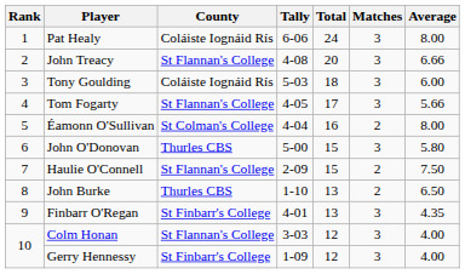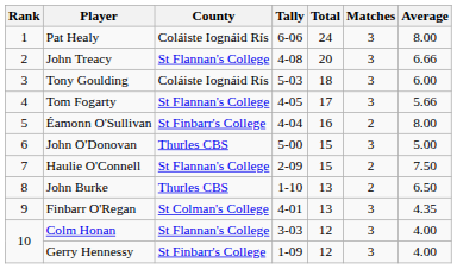 <table class="wikitable">
 <tr>
 <th>Rank</th>
 <th>Player</th>
 <th>County</th>
 <th>Tally</th>
 <th>Total</th>
 <th>Matches</th>
 <th>Average</th>
 </tr>
 <tr>
 <td rowspan=1 align=center>1</td>
 <td>Pat Healy</td>
 <td>Coláiste Iognáid Rís</td>
 <td align=center>6-06</td>
 <td align=center>24</td>
 <td align=center>3</td>
 <td align=center>8.00</td>
 </tr>
 <tr>
 <td rowspan=1 align=center>2</td>
 <td>John Treacy</td>
 <td><a href='#'>St Flannan's College</a></td>
 <td align=center>4-08</td>
 <td align=center>20</td>
 <td align=center>3</td>
 <td align=center>6.66</td>
 </tr>
 <tr>
 <td rowspan=1 align=center>3</td>
 <td>Tony Goulding</td>
 <td>Coláiste Iognáid Rís</td>
 <td align=center>5-03</td>
 <td align=center>18</td>
 <td align=center>3</td>
 <td align=center>6.00</td>
 </tr>
 <tr>
 <td rowspan=1 align=center>4</td>
 <td>Tom Fogarty</td>
 <td><a href='#'>St Flannan's College</a></td>
 <td align=center>4-05</td>
 <td align=center>17</td>
 <td align=center>3</td>
 <td align=center>5.66</td>
 </tr>
 <tr>
 <td rowspan=1 align=center>5</td>
 <td>Éamonn O'Sullivan</td>
-<td><a href='#'>St Colman's College</a></td>
+<td><a href='#'>St Finbarr's College</a></td>
 <td align=center>4-04</td>
 <td align=center>16</td>
 <td align=center>2</td>
 <td align=center>8.00</td>
 </tr>
 <tr>
 <td rowspan=1 align=center>6</td>
 <td>John O'Donovan</td>
 <td><a href='#'>Thurles CBS</a></td>
 <td align=center>5-00</td>
 <td align=center>15</td>
 <td align=center>3</td>
-<td align=center>5.80</td>
+<td align=center>5.00</td>
 </tr>
 <tr>
 <td rowspan=1 align=center>7</td>
 <td>Haulie O'Connell</td>
 <td><a href='#'>St Flannan's College</a></td>
 <td align=center>2-09</td>
 <td align=center>15</td>
 <td align=center>2</td>
 <td align=center>7.50</td>
 </tr>
 <tr>
 <td rowspan=1 align=center>8</td>
 <td>John Burke</td>
 <td><a href='#'>Thurles CBS</a></td>
 <td align=center>1-10</td>
 <td align=center>13</td>
 <td align=center>2</td>
 <td align=center>6.50</td>
 </tr>
 <tr>
 <td rowspan=1 align=center>9</td>
 <td>Finbarr O'Regan</td>
-<td><a href='#'>St Finbarr's College</a></td>
+<td><a href='#'>St Colman's College</a></td>
 <td align=center>4-01</td>
 <td align=center>13</td>
 <td align=center>3</td>
 <td align=center>4.35</td>
 </tr>
 <tr>
 <td rowspan=2 align=center>10</td>
 <td><a href='#'>Colm Honan</a></td>
 <td><a href='#'>St Flannan's College</a></td>
 <td align=center>3-03</td>
 <td align=center>12</td>
 <td align=center>3</td>
 <td align=center>4.00</td>
 </tr>
 <tr>
 <td>Gerry Hennessy</td>
 <td><a href='#'>St Finbarr's College</a></td>
 <td align=center>1-09</td>
 <td align=center>12</td>
 <td align=center>3</td>
 <td align=center>4.00</td>
 </tr>
 </table>
